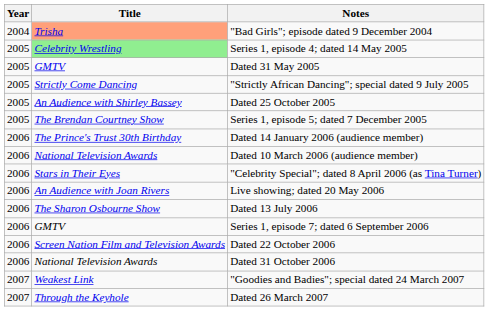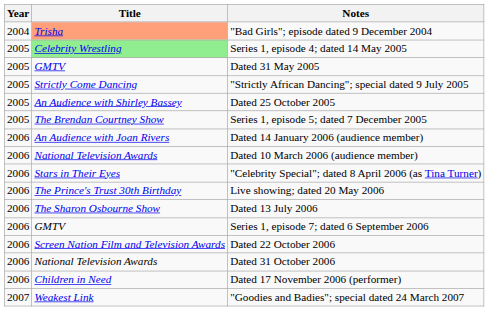 <table class="wikitable plainrowheaders sortable">
 <tr>
 <th scope="col">Year</th>
 <th scope="col">Title</th>
 <th class="unsortable">Notes</th>
 </tr>
 <tr>
 <td>2004</td>
 <td style="background: lightsalmon;"><em><a href='#'>Trisha</a></em></td>
 <td>"Bad Girls"; episode dated 9 December 2004</td>
 </tr>
 <tr>
 <td>2005</td>
 <td style="background: lightgreen;"><em><a href='#'>Celebrity Wrestling</a></em></td>
 <td>Series 1, episode 4; dated 14 May 2005</td>
 </tr>
 <tr>
 <td>2005</td>
 <td><em><a href='#'>GMTV</a></em></td>
 <td>Dated 31 May 2005</td>
 </tr>
 <tr>
 <td>2005</td>
 <td><em><a href='#'>Strictly Come Dancing</a></em></td>
 <td>"Strictly African Dancing"; special dated 9 July 2005</td>
 </tr>
 <tr>
 <td>2005</td>
 <td><em><a href='#'>An Audience with Shirley Bassey</a></em></td>
 <td>Dated 25 October 2005</td>
 </tr>
 <tr>
 <td>2005</td>
 <td><em><a href='#'>The Brendan Courtney Show</a></em></td>
 <td>Series 1, episode 5; dated 7 December 2005</td>
 </tr>
 <tr>
 <td>2006</td>
-<td><em><a href='#'>The Prince's Trust 30th Birthday</a></em></td>
+<td><em><a href='#'>An Audience with Joan Rivers</a></em></td>
 <td>Dated 14 January 2006 (audience member)</td>
 </tr>
 <tr>
 <td>2006</td>
 <td><em><a href='#'>National Television Awards</a></em></td>
 <td>Dated 10 March 2006 (audience member)</td>
 </tr>
 <tr>
 <td>2006</td>
 <td><em><a href='#'>Stars in Their Eyes</a></em></td>
 <td>"Celebrity Special"; dated 8 April 2006 (as <a href='#'>Tina Turner</a>)</td>
 </tr>
 <tr>
 <td>2006</td>
-<td><em><a href='#'>An Audience with Joan Rivers</a></em></td>
+<td><em><a href='#'>The Prince's Trust 30th Birthday</a></em></td>
 <td>Live showing; dated 20 May 2006</td>
 </tr>
 <tr>
 <td>2006</td>
 <td><em><a href='#'>The Sharon Osbourne Show</a></em></td>
 <td>Dated 13 July 2006</td>
 </tr>
 <tr>
 <td>2006</td>
 <td><em>GMTV</em></td>
 <td>Series 1, episode 7; dated 6 September 2006</td>
 </tr>
 <tr>
 <td>2006</td>
 <td><em><a href='#'>Screen Nation Film and Television Awards</a></em></td>
 <td>Dated 22 October 2006</td>
 </tr>
 <tr>
 <td>2006</td>
 <td><em>National Television Awards</em></td>
 <td>Dated 31 October 2006</td>
 </tr>
 <tr>
+<td>2006</td>
+<td><em><a href='#'>Children in Need</a></em></td>
+<td>Dated 17 November 2006 (performer)</td>
+</tr>
+<tr>
 <td>2007</td>
 <td><em><a href='#'>Weakest Link</a></em></td>
 <td>"Goodies and Badies"; special dated 24 March 2007</td>
 </tr>
-<tr>
-<td>2007</td>
-<td><em><a href='#'>Through the Keyhole</a></em></td>
-<td>Dated 26 March 2007</td>
-</tr>
 </table>
